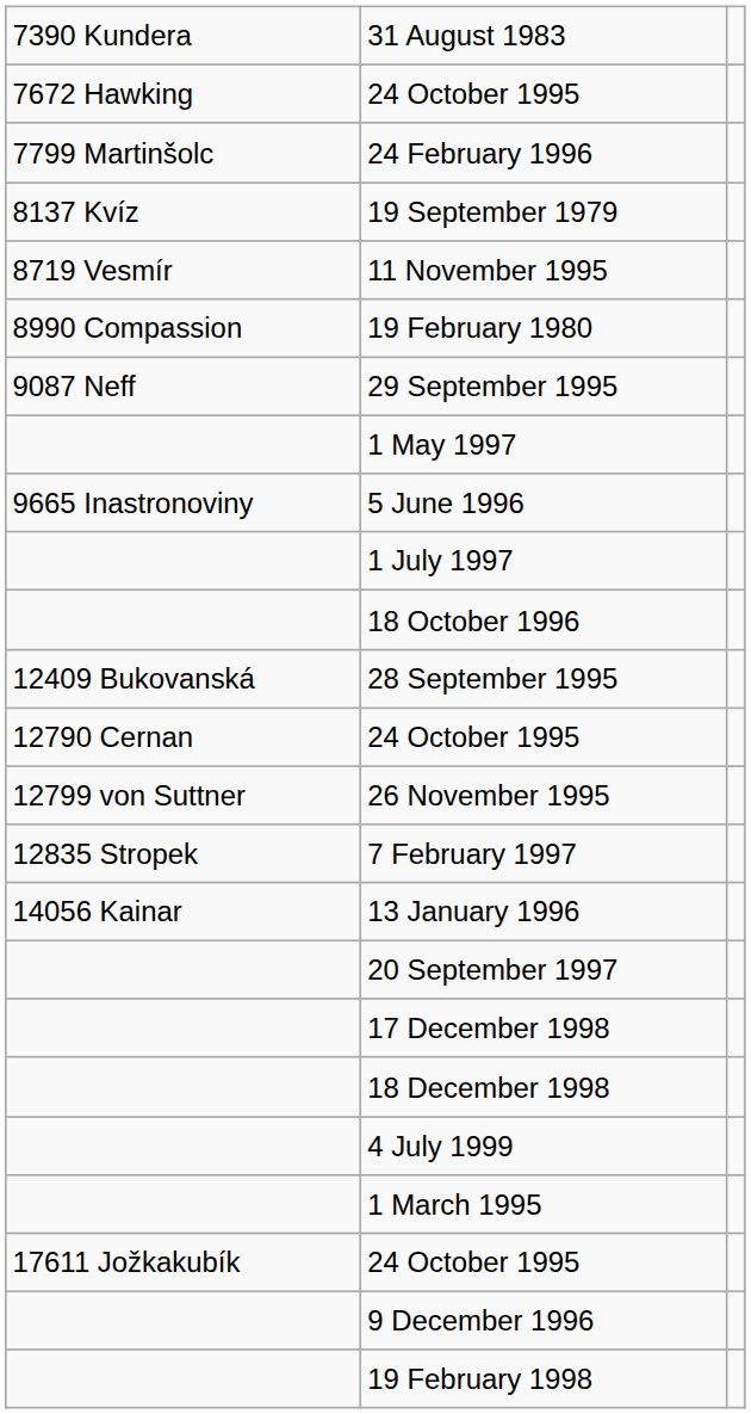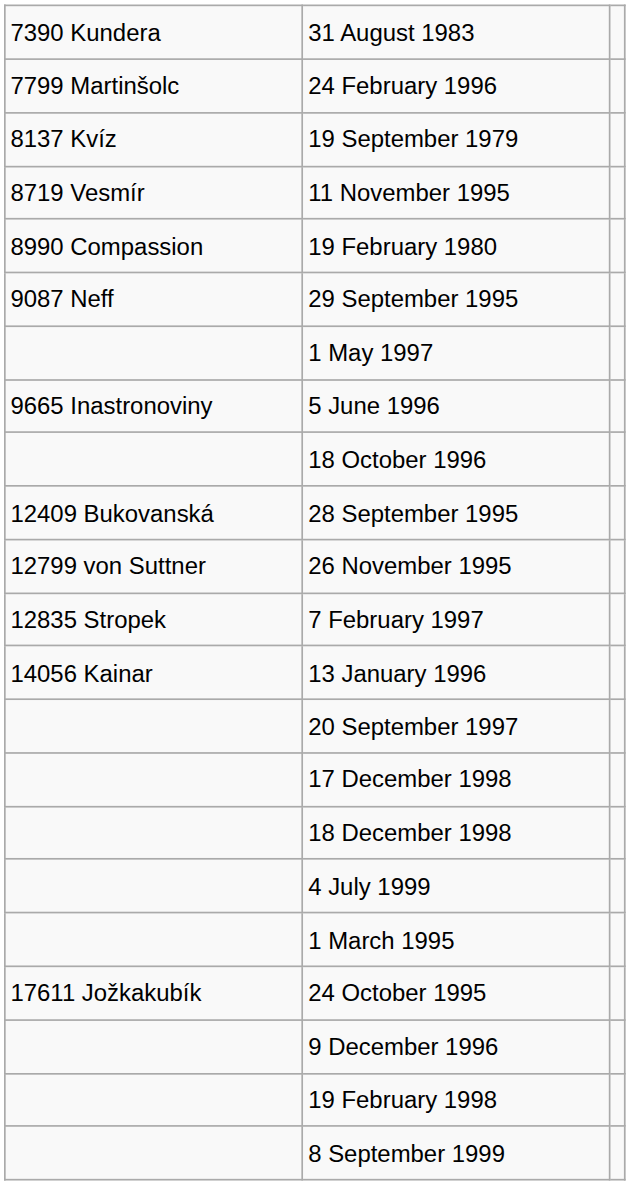 <table class="wikitable" style="font-size: 89%; float: left; width: 26em; margin-right: 1em; height: 700px">
 <tr>
 <td>7390 Kundera</td>
 <td>31 August 1983</td>
-<td></td>
-</tr>
-<tr>
-<td>7672 Hawking</td>
-<td>24 October 1995</td>
 <td></td>
 </tr>
 <tr>
 <td>7799 Martinšolc</td>
 <td>24 February 1996</td>
 <td></td>
 </tr>
 <tr>
 <td>8137 Kvíz</td>
 <td>19 September 1979</td>
 <td></td>
 </tr>
 <tr>
 <td>8719 Vesmír</td>
 <td>11 November 1995</td>
 <td></td>
 </tr>
 <tr>
 <td>8990 Compassion</td>
 <td>19 February 1980</td>
 <td></td>
 </tr>
 <tr>
 <td>9087 Neff</td>
 <td>29 September 1995</td>
 <td></td>
 </tr>
 <tr>
 <td></td>
 <td>1 May 1997</td>
 <td></td>
 </tr>
 <tr>
 <td>9665 Inastronoviny</td>
 <td>5 June 1996</td>
 <td></td>
 </tr>
 <tr>
 <td></td>
-<td>1 July 1997</td>
-<td></td>
-</tr>
-<tr>
-<td></td>
 <td>18 October 1996</td>
 <td></td>
 </tr>
 <tr>
 <td>12409 Bukovanská</td>
 <td>28 September 1995</td>
-<td></td>
-</tr>
-<tr>
-<td>12790 Cernan</td>
-<td>24 October 1995</td>
 <td></td>
 </tr>
 <tr>
 <td>12799 von Suttner</td>
 <td>26 November 1995</td>
 <td></td>
 </tr>
 <tr>
 <td>12835 Stropek</td>
 <td>7 February 1997</td>
 <td></td>
 </tr>
 <tr>
 <td>14056 Kainar</td>
 <td>13 January 1996</td>
 <td></td>
 </tr>
 <tr>
 <td></td>
 <td>20 September 1997</td>
 <td></td>
 </tr>
 <tr>
 <td></td>
 <td>17 December 1998</td>
 <td></td>
 </tr>
 <tr>
 <td></td>
 <td>18 December 1998</td>
 <td></td>
 </tr>
 <tr>
 <td></td>
 <td>4 July 1999</td>
 <td></td>
 </tr>
 <tr>
 <td></td>
 <td>1 March 1995</td>
 <td></td>
 </tr>
 <tr>
 <td>17611 Jožkakubík</td>
 <td>24 October 1995</td>
 <td></td>
 </tr>
 <tr>
 <td></td>
 <td>9 December 1996</td>
 <td></td>
 </tr>
 <tr>
 <td></td>
 <td>19 February 1998</td>
 <td></td>
 </tr>
+<tr>
+<td></td>
+<td>8 September 1999</td>
+<td></td>
+</tr>
 </table>
